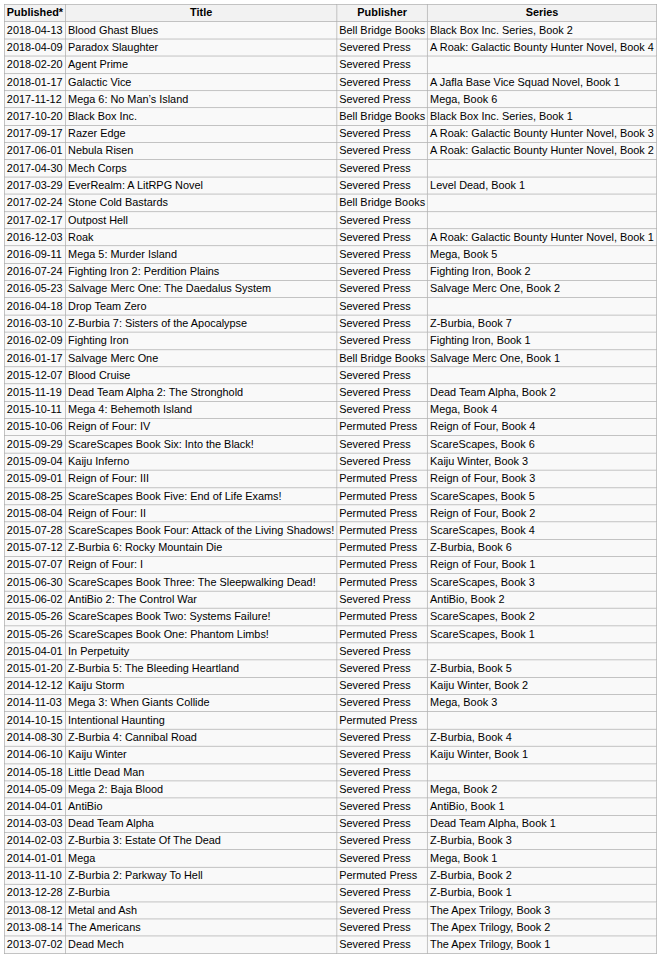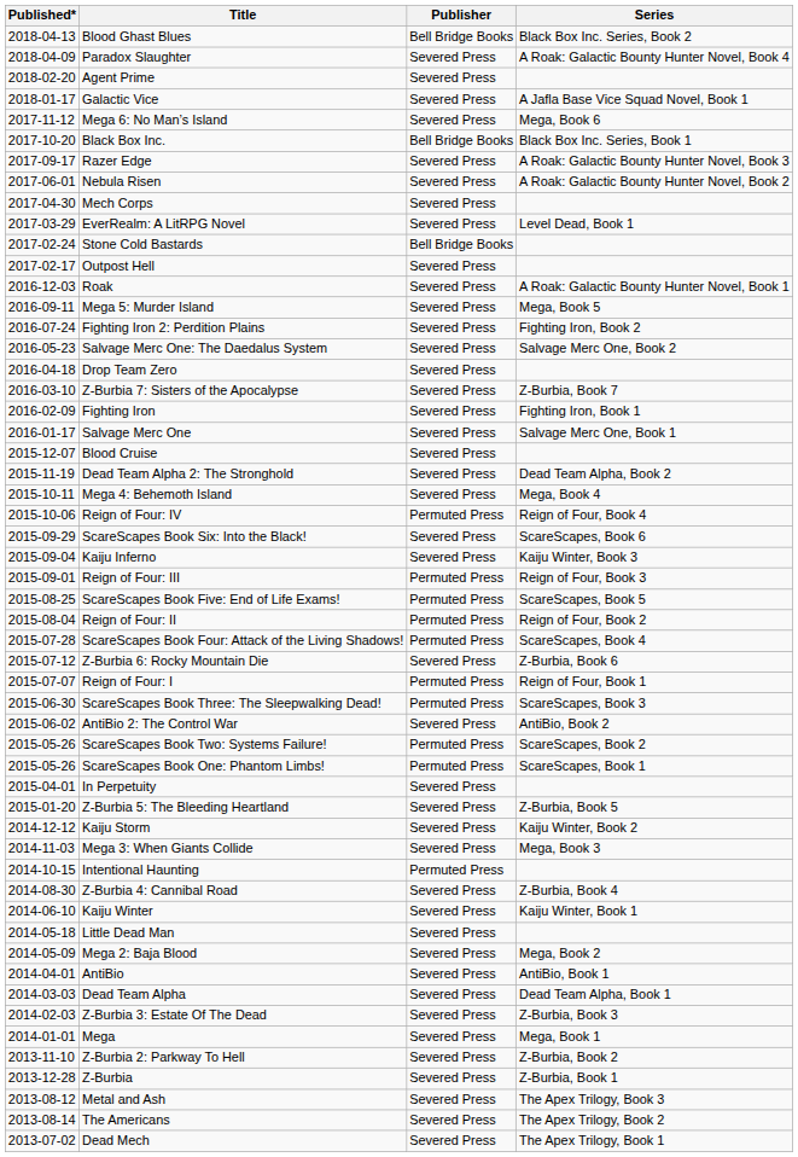 <table class="wikitable sortable">
 <tr>
 <th>Published*</th>
 <th>Title</th>
 <th>Publisher</th>
 <th>Series</th>
 </tr>
 <tr>
 <td>2018-04-13</td>
 <td>Blood Ghast Blues</td>
 <td>Bell Bridge Books</td>
 <td>Black Box Inc. Series, Book 2</td>
 </tr>
 <tr>
 <td>2018-04-09</td>
 <td>Paradox Slaughter</td>
 <td>Severed Press</td>
 <td>A Roak: Galactic Bounty Hunter Novel, Book 4</td>
 </tr>
 <tr>
 <td>2018-02-20</td>
 <td>Agent Prime</td>
 <td>Severed Press</td>
 <td></td>
 </tr>
 <tr>
 <td>2018-01-17</td>
 <td>Galactic Vice</td>
 <td>Severed Press</td>
 <td>A Jafla Base Vice Squad Novel, Book 1</td>
 </tr>
 <tr>
 <td>2017-11-12</td>
 <td>Mega 6: No Man’s Island</td>
 <td>Severed Press</td>
 <td>Mega, Book 6</td>
 </tr>
 <tr>
 <td>2017-10-20</td>
 <td>Black Box Inc.</td>
 <td>Bell Bridge Books</td>
 <td>Black Box Inc. Series, Book 1</td>
 </tr>
 <tr>
 <td>2017-09-17</td>
 <td>Razer Edge</td>
 <td>Severed Press</td>
 <td>A Roak: Galactic Bounty Hunter Novel, Book 3</td>
 </tr>
 <tr>
 <td>2017-06-01</td>
 <td>Nebula Risen</td>
 <td>Severed Press</td>
 <td>A Roak: Galactic Bounty Hunter Novel, Book 2</td>
 </tr>
 <tr>
 <td>2017-04-30</td>
 <td>Mech Corps</td>
 <td>Severed Press</td>
 <td></td>
 </tr>
 <tr>
 <td>2017-03-29</td>
 <td>EverRealm: A LitRPG Novel</td>
 <td>Severed Press</td>
 <td>Level Dead, Book 1</td>
 </tr>
 <tr>
 <td>2017-02-24</td>
 <td>Stone Cold Bastards</td>
 <td>Bell Bridge Books</td>
 <td></td>
 </tr>
 <tr>
 <td>2017-02-17</td>
 <td>Outpost Hell</td>
 <td>Severed Press</td>
 <td></td>
 </tr>
 <tr>
 <td>2016-12-03</td>
 <td>Roak</td>
 <td>Severed Press</td>
 <td>A Roak: Galactic Bounty Hunter Novel, Book 1</td>
 </tr>
 <tr>
 <td>2016-09-11</td>
 <td>Mega 5: Murder Island</td>
 <td>Severed Press</td>
 <td>Mega, Book 5</td>
 </tr>
 <tr>
 <td>2016-07-24</td>
 <td>Fighting Iron 2: Perdition Plains</td>
 <td>Severed Press</td>
 <td>Fighting Iron, Book 2</td>
 </tr>
 <tr>
 <td>2016-05-23</td>
 <td>Salvage Merc One: The Daedalus System</td>
 <td>Severed Press</td>
 <td>Salvage Merc One, Book 2</td>
 </tr>
 <tr>
 <td>2016-04-18</td>
 <td>Drop Team Zero</td>
 <td>Severed Press</td>
 <td></td>
 </tr>
 <tr>
 <td>2016-03-10</td>
 <td>Z-Burbia 7: Sisters of the Apocalypse</td>
 <td>Severed Press</td>
 <td>Z-Burbia, Book 7</td>
 </tr>
 <tr>
 <td>2016-02-09</td>
 <td>Fighting Iron</td>
 <td>Severed Press</td>
 <td>Fighting Iron, Book 1</td>
 </tr>
 <tr>
 <td>2016-01-17</td>
 <td>Salvage Merc One</td>
-<td>Bell Bridge Books</td>
+<td>Severed Press</td>
 <td>Salvage Merc One, Book 1</td>
 </tr>
 <tr>
 <td>2015-12-07</td>
 <td>Blood Cruise</td>
 <td>Severed Press</td>
 <td></td>
 </tr>
 <tr>
 <td>2015-11-19</td>
 <td>Dead Team Alpha 2: The Stronghold</td>
 <td>Severed Press</td>
 <td>Dead Team Alpha, Book 2</td>
 </tr>
 <tr>
 <td>2015-10-11</td>
 <td>Mega 4: Behemoth Island</td>
 <td>Severed Press</td>
 <td>Mega, Book 4</td>
 </tr>
 <tr>
 <td>2015-10-06</td>
 <td>Reign of Four: IV</td>
 <td>Permuted Press</td>
 <td>Reign of Four, Book 4</td>
 </tr>
 <tr>
 <td>2015-09-29</td>
 <td>ScareScapes Book Six: Into the Black!</td>
 <td>Severed Press</td>
 <td>ScareScapes, Book 6</td>
 </tr>
 <tr>
 <td>2015-09-04</td>
 <td>Kaiju Inferno</td>
 <td>Severed Press</td>
 <td>Kaiju Winter, Book 3</td>
 </tr>
 <tr>
 <td>2015-09-01</td>
 <td>Reign of Four: III</td>
 <td>Permuted Press</td>
 <td>Reign of Four, Book 3</td>
 </tr>
 <tr>
 <td>2015-08-25</td>
 <td>ScareScapes Book Five: End of Life Exams!</td>
 <td>Permuted Press</td>
 <td>ScareScapes, Book 5</td>
 </tr>
 <tr>
 <td>2015-08-04</td>
 <td>Reign of Four: II</td>
 <td>Permuted Press</td>
 <td>Reign of Four, Book 2</td>
 </tr>
 <tr>
 <td>2015-07-28</td>
 <td>ScareScapes Book Four: Attack of the Living Shadows!</td>
 <td>Permuted Press</td>
 <td>ScareScapes, Book 4</td>
 </tr>
 <tr>
 <td>2015-07-12</td>
 <td>Z-Burbia 6: Rocky Mountain Die</td>
-<td>Permuted Press</td>
+<td>Severed Press</td>
 <td>Z-Burbia, Book 6</td>
 </tr>
 <tr>
 <td>2015-07-07</td>
 <td>Reign of Four: I</td>
 <td>Permuted Press</td>
 <td>Reign of Four, Book 1</td>
 </tr>
 <tr>
 <td>2015-06-30</td>
 <td>ScareScapes Book Three: The Sleepwalking Dead!</td>
 <td>Permuted Press</td>
 <td>ScareScapes, Book 3</td>
 </tr>
 <tr>
 <td>2015-06-02</td>
 <td>AntiBio 2: The Control War</td>
 <td>Severed Press</td>
 <td>AntiBio, Book 2</td>
 </tr>
 <tr>
 <td>2015-05-26</td>
 <td>ScareScapes Book Two: Systems Failure!</td>
 <td>Permuted Press</td>
 <td>ScareScapes, Book 2</td>
 </tr>
 <tr>
 <td>2015-05-26</td>
 <td>ScareScapes Book One: Phantom Limbs!</td>
 <td>Permuted Press</td>
 <td>ScareScapes, Book 1</td>
 </tr>
 <tr>
 <td>2015-04-01</td>
 <td>In Perpetuity</td>
 <td>Severed Press</td>
 <td></td>
 </tr>
 <tr>
 <td>2015-01-20</td>
 <td>Z-Burbia 5: The Bleeding Heartland</td>
 <td>Severed Press</td>
 <td>Z-Burbia, Book 5</td>
 </tr>
 <tr>
 <td>2014-12-12</td>
 <td>Kaiju Storm</td>
 <td>Severed Press</td>
 <td>Kaiju Winter, Book 2</td>
 </tr>
 <tr>
 <td>2014-11-03</td>
 <td>Mega 3: When Giants Collide</td>
 <td>Severed Press</td>
 <td>Mega, Book 3</td>
 </tr>
 <tr>
 <td>2014-10-15</td>
 <td>Intentional Haunting</td>
 <td>Permuted Press</td>
 <td></td>
 </tr>
 <tr>
 <td>2014-08-30</td>
 <td>Z-Burbia 4: Cannibal Road</td>
 <td>Severed Press</td>
 <td>Z-Burbia, Book 4</td>
 </tr>
 <tr>
 <td>2014-06-10</td>
 <td>Kaiju Winter</td>
 <td>Severed Press</td>
 <td>Kaiju Winter, Book 1</td>
 </tr>
 <tr>
 <td>2014-05-18</td>
 <td>Little Dead Man</td>
 <td>Severed Press</td>
 <td></td>
 </tr>
 <tr>
 <td>2014-05-09</td>
 <td>Mega 2: Baja Blood</td>
 <td>Severed Press</td>
 <td>Mega, Book 2</td>
 </tr>
 <tr>
 <td>2014-04-01</td>
 <td>AntiBio</td>
 <td>Severed Press</td>
 <td>AntiBio, Book 1</td>
 </tr>
 <tr>
 <td>2014-03-03</td>
 <td>Dead Team Alpha</td>
 <td>Severed Press</td>
 <td>Dead Team Alpha, Book 1</td>
 </tr>
 <tr>
 <td>2014-02-03</td>
 <td>Z-Burbia 3: Estate Of The Dead</td>
 <td>Severed Press</td>
 <td>Z-Burbia, Book 3</td>
 </tr>
 <tr>
 <td>2014-01-01</td>
 <td>Mega</td>
 <td>Severed Press</td>
 <td>Mega, Book 1</td>
 </tr>
 <tr>
 <td>2013-11-10</td>
 <td>Z-Burbia 2: Parkway To Hell</td>
-<td>Permuted Press</td>
+<td>Severed Press</td>
 <td>Z-Burbia, Book 2</td>
 </tr>
 <tr>
 <td>2013-12-28</td>
 <td>Z-Burbia</td>
 <td>Severed Press</td>
 <td>Z-Burbia, Book 1</td>
 </tr>
 <tr>
 <td>2013-08-12</td>
 <td>Metal and Ash</td>
 <td>Severed Press</td>
 <td>The Apex Trilogy, Book 3</td>
 </tr>
 <tr>
 <td>2013-08-14</td>
 <td>The Americans</td>
 <td>Severed Press</td>
 <td>The Apex Trilogy, Book 2</td>
 </tr>
 <tr>
 <td>2013-07-02</td>
 <td>Dead Mech</td>
 <td>Severed Press</td>
 <td>The Apex Trilogy, Book 1</td>
 </tr>
 </table>
